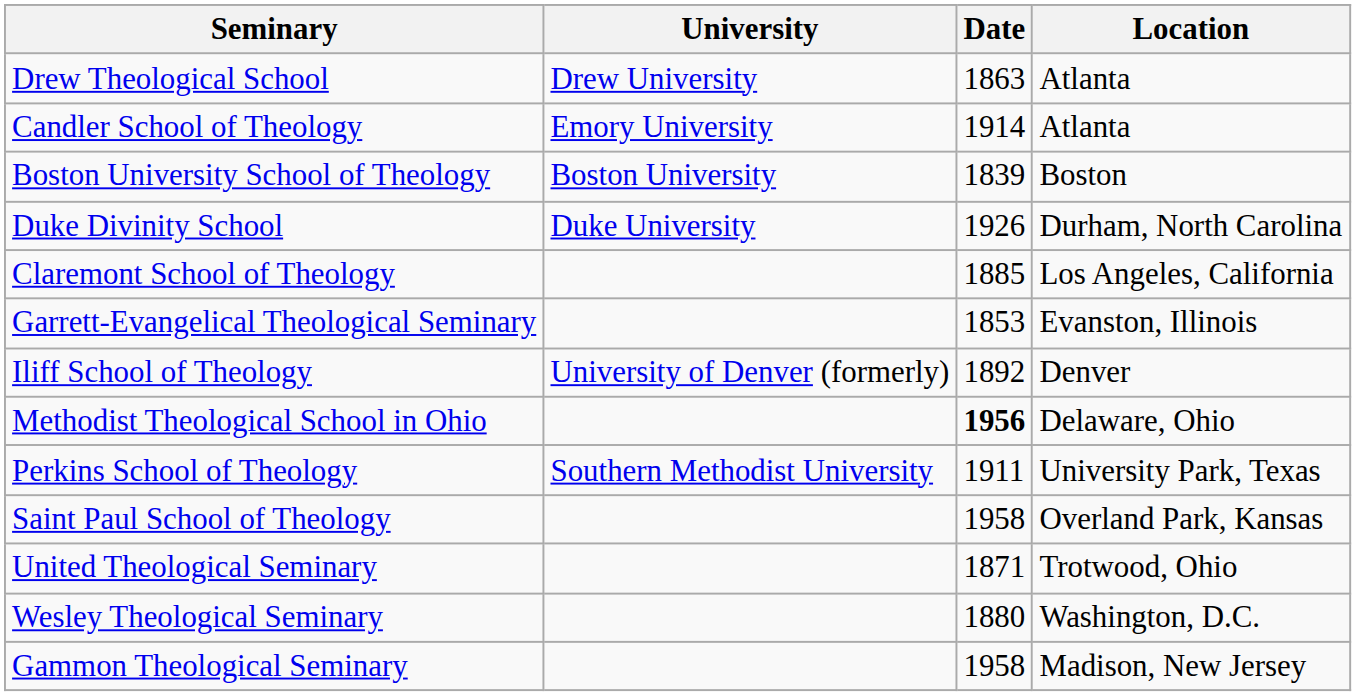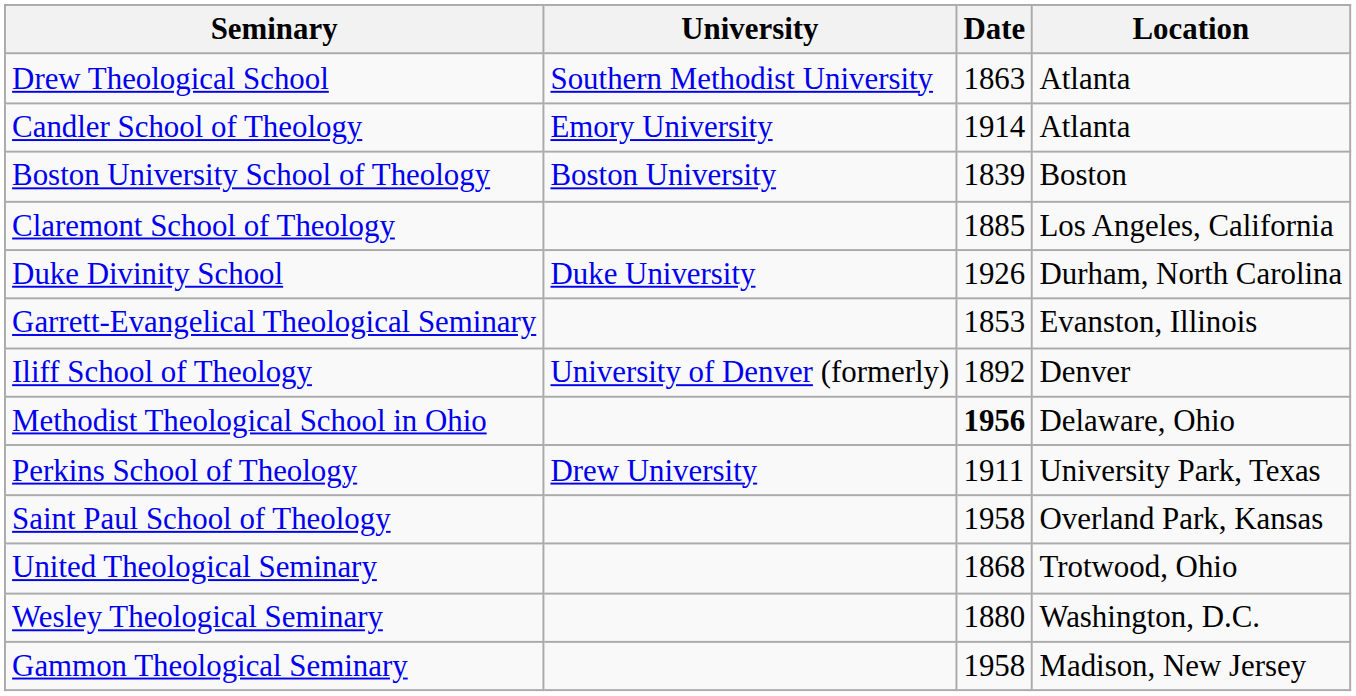 <table class="wikitable sortable">
 <tr>
 <th>Seminary</th>
 <th>University</th>
 <th>Date</th>
 <th>Location</th>
 </tr>
 <tr>
 <td><a href='#'>Drew Theological School</a></td>
-<td><a href='#'>Drew University</a></td>
+<td><a href='#'>Southern Methodist University</a></td>
 <td>1863</td>
 <td>Atlanta</td>
 </tr>
 <tr>
 <td><a href='#'>Candler School of Theology</a></td>
 <td><a href='#'>Emory University</a></td>
 <td>1914</td>
 <td>Atlanta</td>
 </tr>
 <tr>
 <td><a href='#'>Boston University School of Theology</a></td>
 <td><a href='#'>Boston University</a></td>
 <td>1839</td>
 <td>Boston</td>
 </tr>
 <tr>
+<td><a href='#'>Claremont School of Theology</a></td>
+<td></td>
+<td>1885</td>
+<td>Los Angeles, California</td>
+</tr>
+<tr>
 <td><a href='#'>Duke Divinity School</a></td>
 <td><a href='#'>Duke University</a></td>
 <td>1926</td>
 <td>Durham, North Carolina</td>
-</tr>
-<tr>
-<td><a href='#'>Claremont School of Theology</a></td>
-<td></td>
-<td>1885</td>
-<td>Los Angeles, California</td>
 </tr>
 <tr>
 <td><a href='#'>Garrett-Evangelical Theological Seminary</a></td>
 <td></td>
 <td>1853</td>
 <td>Evanston, Illinois</td>
 </tr>
 <tr>
 <td><a href='#'>Iliff School of Theology</a></td>
 <td><a href='#'>University of Denver</a> (formerly)</td>
 <td>1892</td>
 <td>Denver</td>
 </tr>
 <tr>
 <td><a href='#'>Methodist Theological School in Ohio</a></td>
 <td></td>
 <td><strong>1956</strong></td>
 <td>Delaware, Ohio</td>
 </tr>
 <tr>
 <td><a href='#'>Perkins School of Theology</a></td>
-<td><a href='#'>Southern Methodist University</a></td>
+<td><a href='#'>Drew University</a></td>
 <td>1911</td>
 <td>University Park, Texas</td>
 </tr>
 <tr>
 <td><a href='#'>Saint Paul School of Theology</a></td>
 <td></td>
 <td>1958</td>
 <td>Overland Park, Kansas</td>
 </tr>
 <tr>
 <td><a href='#'>United Theological Seminary</a></td>
 <td></td>
-<td>1871</td>
+<td>1868</td>
 <td>Trotwood, Ohio</td>
 </tr>
 <tr>
 <td><a href='#'>Wesley Theological Seminary</a></td>
 <td></td>
 <td>1880</td>
 <td>Washington, D.C.</td>
 </tr>
 <tr>
 <td><a href='#'>Gammon Theological Seminary</a></td>
 <td></td>
 <td>1958</td>
 <td>Madison, New Jersey</td>
 </tr>
 </table>
